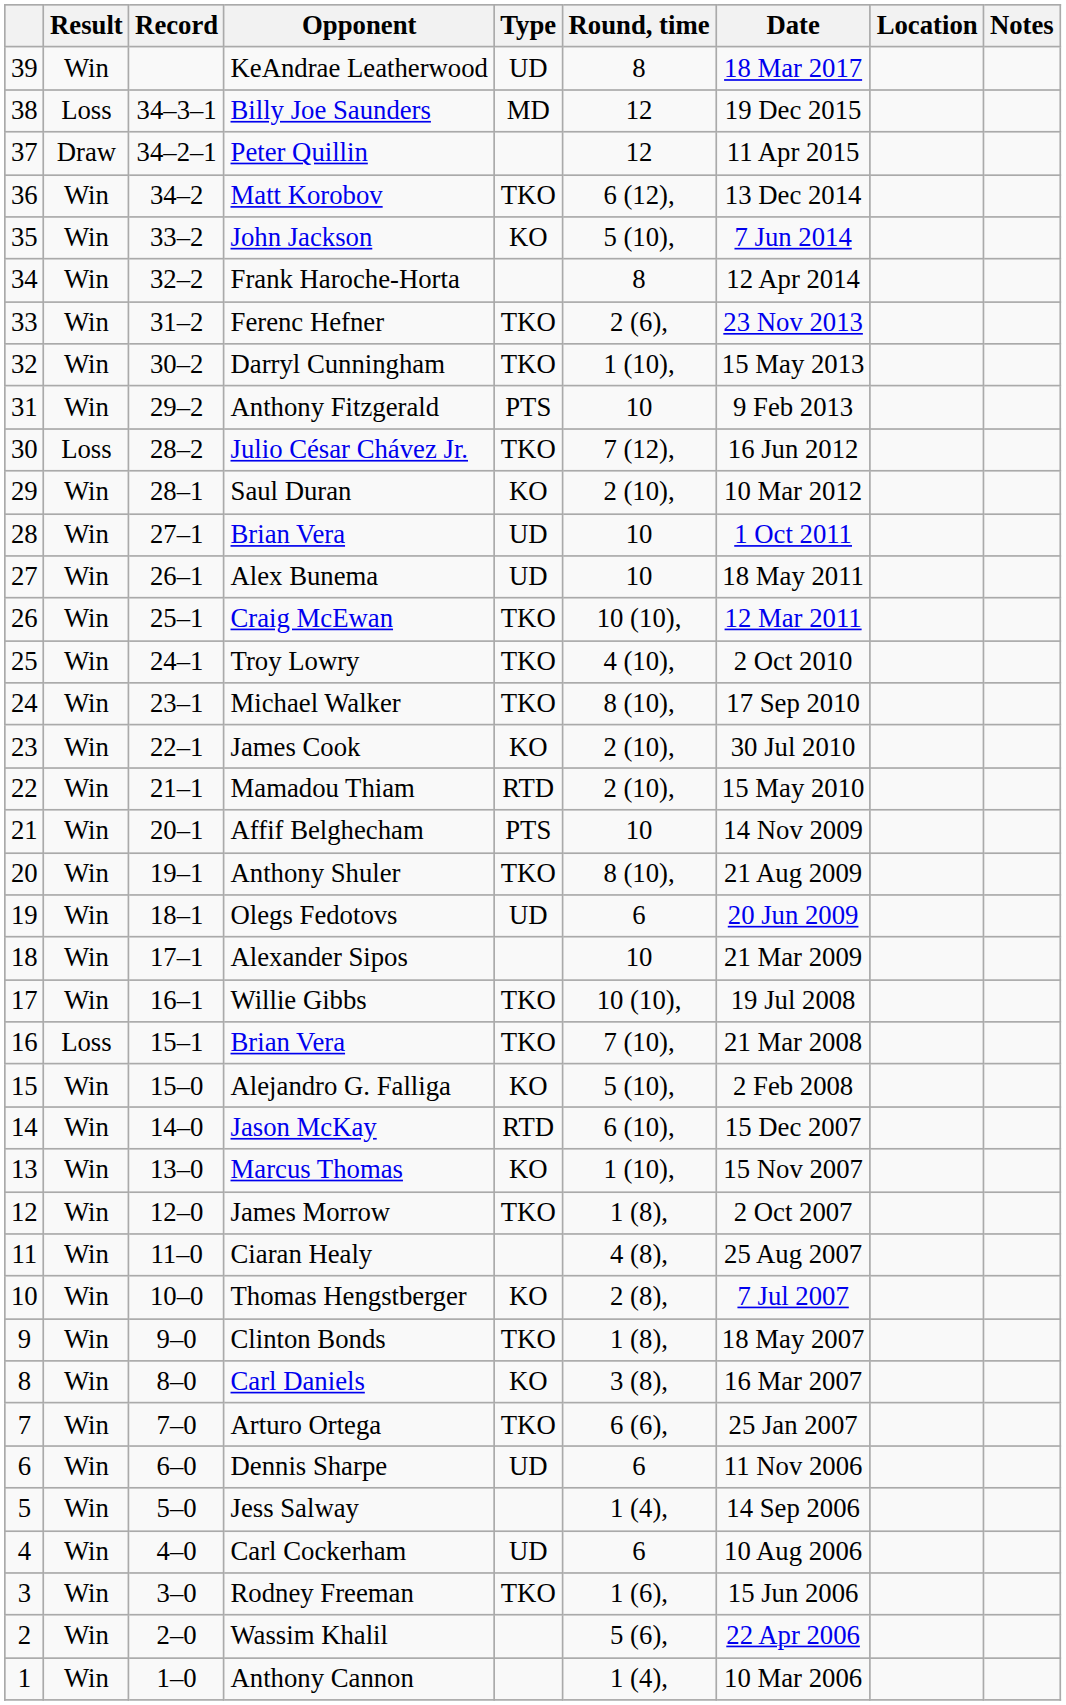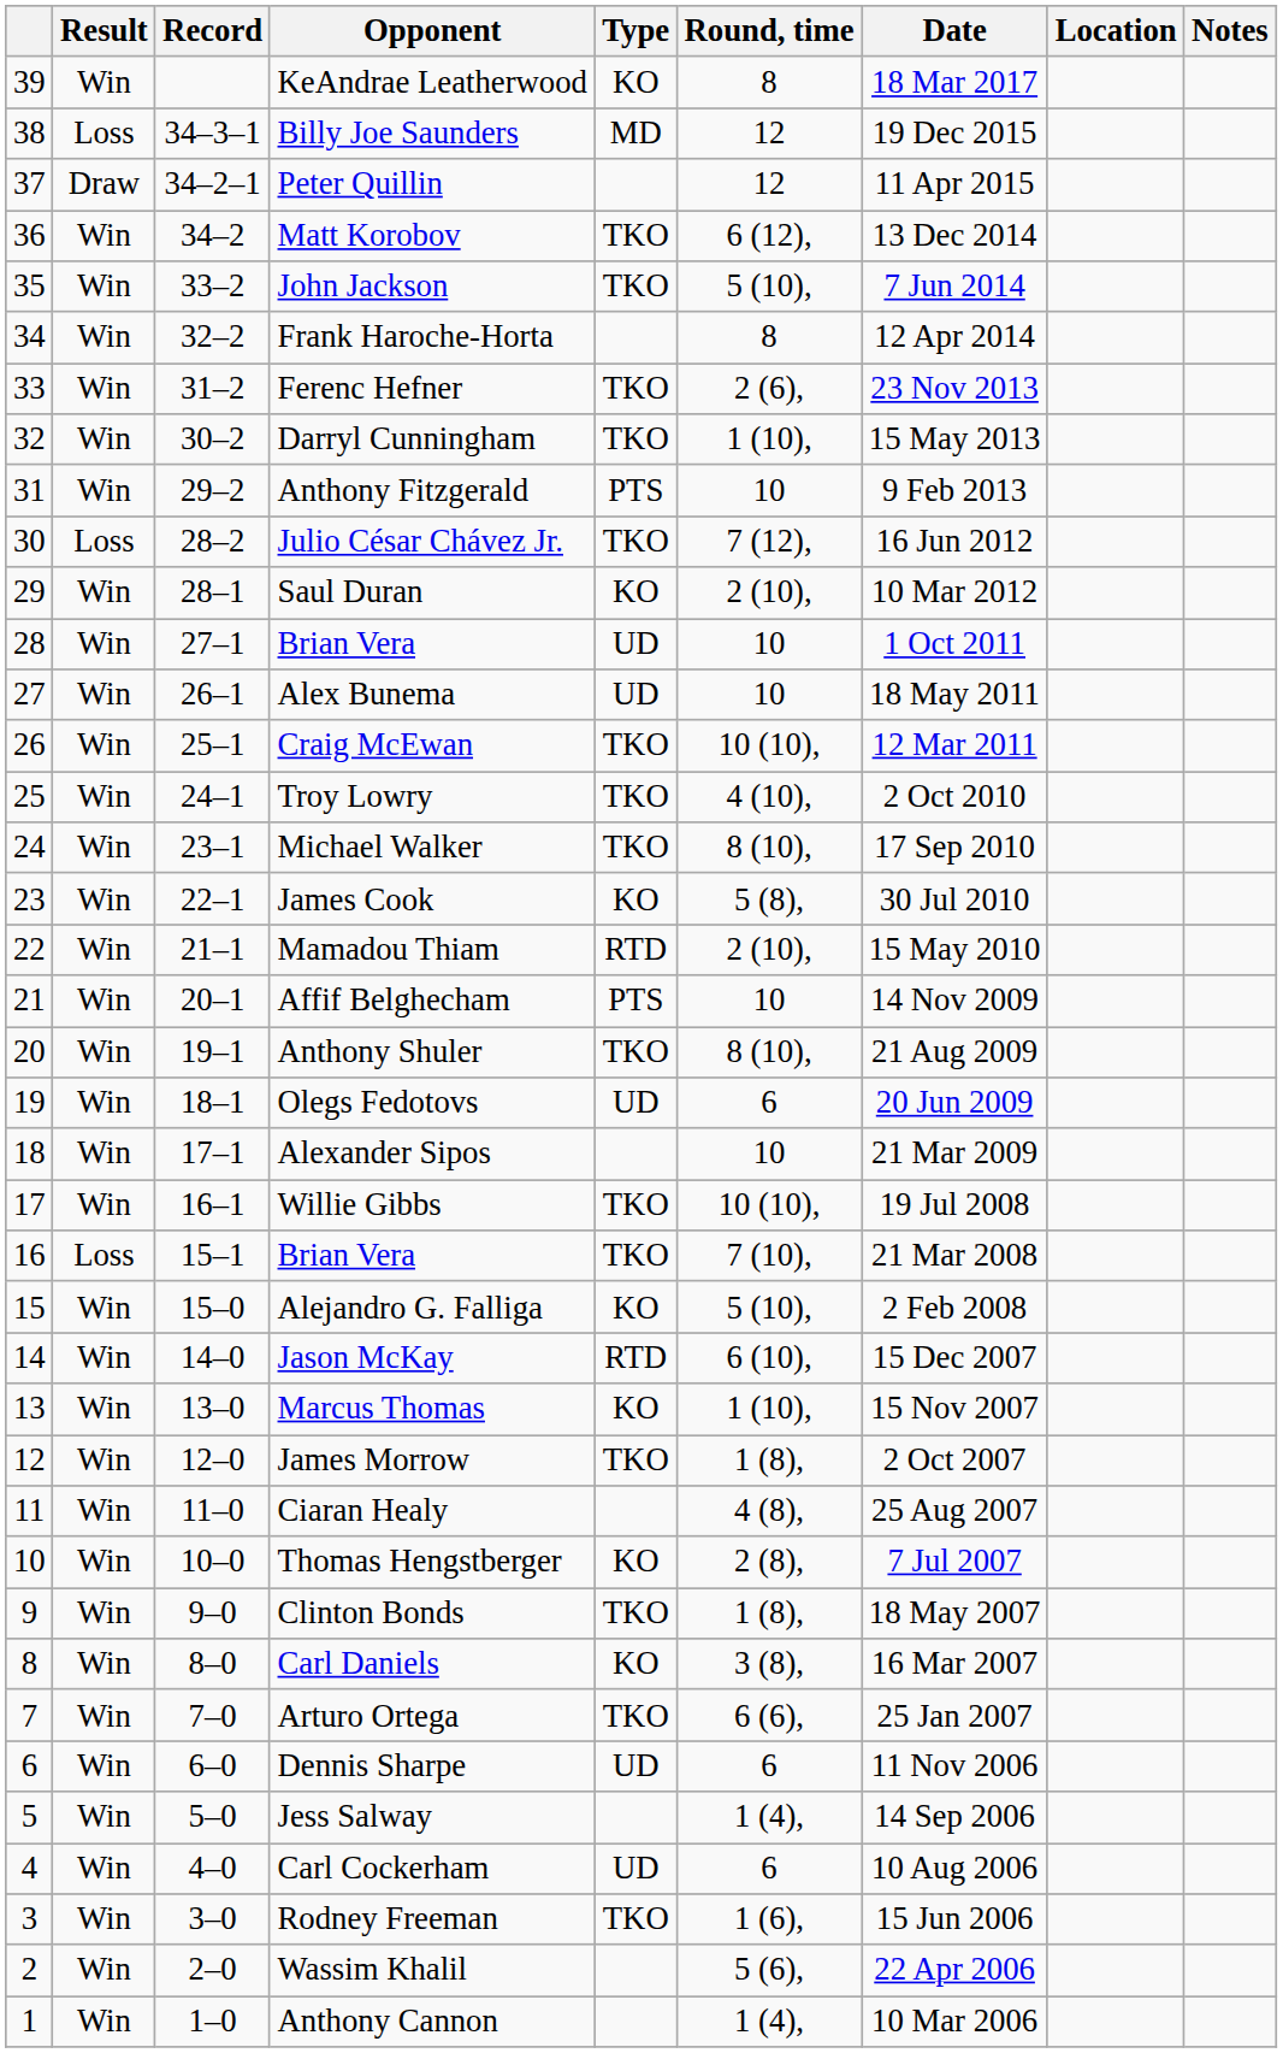 <table class="wikitable" style="text-align:center">
 <tr>
 <th></th>
 <th>Result</th>
 <th>Record</th>
 <th>Opponent</th>
 <th>Type</th>
 <th>Round, time</th>
 <th>Date</th>
 <th>Location</th>
 <th>Notes</th>
 </tr>
 <tr>
 <td>39</td>
 <td>Win</td>
 <td></td>
 <td style="text-align:left;">KeAndrae Leatherwood</td>
-<td>UD</td>
+<td>KO</td>
 <td>8</td>
 <td><a href='#'>18 Mar 2017</a></td>
 <td style="text-align:left;"></td>
 <td></td>
 </tr>
 <tr>
 <td>38</td>
 <td>Loss</td>
 <td>34–3–1</td>
 <td style="text-align:left;"><a href='#'>Billy Joe Saunders</a></td>
 <td>MD</td>
 <td>12</td>
 <td>19 Dec 2015</td>
 <td style="text-align:left;"></td>
 <td style="text-align:left;"></td>
 </tr>
 <tr>
 <td>37</td>
 <td>Draw</td>
 <td>34–2–1</td>
 <td style="text-align:left;"><a href='#'>Peter Quillin</a></td>
 <td></td>
 <td>12</td>
 <td>11 Apr 2015</td>
 <td style="text-align:left;"></td>
 <td></td>
 </tr>
 <tr>
 <td>36</td>
 <td>Win</td>
 <td>34–2</td>
 <td style="text-align:left;"><a href='#'>Matt Korobov</a></td>
 <td>TKO</td>
 <td>6 (12), </td>
 <td>13 Dec 2014</td>
 <td style="text-align:left;"></td>
 <td style="text-align:left;"></td>
 </tr>
 <tr>
 <td>35</td>
 <td>Win</td>
 <td>33–2</td>
 <td style="text-align:left;"><a href='#'>John Jackson</a></td>
-<td>KO</td>
+<td>TKO</td>
 <td>5 (10), </td>
 <td><a href='#'>7 Jun 2014</a></td>
 <td style="text-align:left;"></td>
 <td style="text-align:left;"></td>
 </tr>
 <tr>
 <td>34</td>
 <td>Win</td>
 <td>32–2</td>
 <td style="text-align:left;">Frank Haroche-Horta</td>
 <td></td>
 <td>8</td>
 <td>12 Apr 2014</td>
 <td style="text-align:left;"></td>
 <td></td>
 </tr>
 <tr>
 <td>33</td>
 <td>Win</td>
 <td>31–2</td>
 <td style="text-align:left;">Ferenc Hefner</td>
 <td>TKO</td>
 <td>2 (6), </td>
 <td><a href='#'>23 Nov 2013</a></td>
 <td style="text-align:left;"></td>
 <td></td>
 </tr>
 <tr>
 <td>32</td>
 <td>Win</td>
 <td>30–2</td>
 <td style="text-align:left;">Darryl Cunningham</td>
 <td>TKO</td>
 <td>1 (10), </td>
 <td>15 May 2013</td>
 <td style="text-align:left;"></td>
 <td></td>
 </tr>
 <tr>
 <td>31</td>
 <td>Win</td>
 <td>29–2</td>
 <td style="text-align:left;">Anthony Fitzgerald</td>
 <td>PTS</td>
 <td>10</td>
 <td>9 Feb 2013</td>
 <td style="text-align:left;"></td>
 <td></td>
 </tr>
 <tr>
 <td>30</td>
 <td>Loss</td>
 <td>28–2</td>
 <td style="text-align:left;"><a href='#'>Julio César Chávez Jr.</a></td>
 <td>TKO</td>
 <td>7 (12), </td>
 <td>16 Jun 2012</td>
 <td style="text-align:left;"></td>
 <td style="text-align:left;"></td>
 </tr>
 <tr>
 <td>29</td>
 <td>Win</td>
 <td>28–1</td>
 <td style="text-align:left;">Saul Duran</td>
 <td>KO</td>
 <td>2 (10), </td>
 <td>10 Mar 2012</td>
 <td style="text-align:left;"></td>
 <td></td>
 </tr>
 <tr>
 <td>28</td>
 <td>Win</td>
 <td>27–1</td>
 <td style="text-align:left;"><a href='#'>Brian Vera</a></td>
 <td>UD</td>
 <td>10</td>
 <td><a href='#'>1 Oct 2011</a></td>
 <td style="text-align:left;"></td>
 <td></td>
 </tr>
 <tr>
 <td>27</td>
 <td>Win</td>
 <td>26–1</td>
 <td style="text-align:left;">Alex Bunema</td>
 <td>UD</td>
 <td>10</td>
 <td>18 May 2011</td>
 <td style="text-align:left;"></td>
 <td style="text-align:left;"></td>
 </tr>
 <tr>
 <td>26</td>
 <td>Win</td>
 <td>25–1</td>
 <td style="text-align:left;"><a href='#'>Craig McEwan</a></td>
 <td>TKO</td>
 <td>10 (10), </td>
 <td><a href='#'>12 Mar 2011</a></td>
 <td style="text-align:left;"></td>
 <td></td>
 </tr>
 <tr>
 <td>25</td>
 <td>Win</td>
 <td>24–1</td>
 <td style="text-align:left;">Troy Lowry</td>
 <td>TKO</td>
 <td>4 (10), </td>
 <td>2 Oct 2010</td>
 <td style="text-align:left;"></td>
 <td></td>
 </tr>
 <tr>
 <td>24</td>
 <td>Win</td>
 <td>23–1</td>
 <td style="text-align:left;">Michael Walker</td>
 <td>TKO</td>
 <td>8 (10), </td>
 <td>17 Sep 2010</td>
 <td style="text-align:left;"></td>
 <td></td>
 </tr>
 <tr>
 <td>23</td>
 <td>Win</td>
 <td>22–1</td>
 <td style="text-align:left;">James Cook</td>
 <td>KO</td>
-<td>2 (10), </td>
+<td>5 (8), </td>
 <td>30 Jul 2010</td>
 <td style="text-align:left;"></td>
 <td></td>
 </tr>
 <tr>
 <td>22</td>
 <td>Win</td>
 <td>21–1</td>
 <td style="text-align:left;">Mamadou Thiam</td>
 <td>RTD</td>
 <td>2 (10), </td>
 <td>15 May 2010</td>
 <td style="text-align:left;"></td>
 <td></td>
 </tr>
 <tr>
 <td>21</td>
 <td>Win</td>
 <td>20–1</td>
 <td style="text-align:left;">Affif Belghecham</td>
 <td>PTS</td>
 <td>10</td>
 <td>14 Nov 2009</td>
 <td style="text-align:left;"></td>
 <td></td>
 </tr>
 <tr>
 <td>20</td>
 <td>Win</td>
 <td>19–1</td>
 <td style="text-align:left;">Anthony Shuler</td>
 <td>TKO</td>
 <td>8 (10), </td>
 <td>21 Aug 2009</td>
 <td style="text-align:left;"></td>
 <td></td>
 </tr>
 <tr>
 <td>19</td>
 <td>Win</td>
 <td>18–1</td>
 <td style="text-align:left;">Olegs Fedotovs</td>
 <td>UD</td>
 <td>6</td>
 <td><a href='#'>20 Jun 2009</a></td>
 <td style="text-align:left;"></td>
 <td></td>
 </tr>
 <tr>
 <td>18</td>
 <td>Win</td>
 <td>17–1</td>
 <td style="text-align:left;">Alexander Sipos</td>
 <td></td>
 <td>10</td>
 <td>21 Mar 2009</td>
 <td style="text-align:left;"></td>
 <td></td>
 </tr>
 <tr>
 <td>17</td>
 <td>Win</td>
 <td>16–1</td>
 <td style="text-align:left;">Willie Gibbs</td>
 <td>TKO</td>
 <td>10 (10), </td>
 <td>19 Jul 2008</td>
 <td style="text-align:left;"></td>
 <td></td>
 </tr>
 <tr>
 <td>16</td>
 <td>Loss</td>
 <td>15–1</td>
 <td style="text-align:left;"><a href='#'>Brian Vera</a></td>
 <td>TKO</td>
 <td>7 (10), </td>
 <td>21 Mar 2008</td>
 <td style="text-align:left;"></td>
 <td></td>
 </tr>
 <tr>
 <td>15</td>
 <td>Win</td>
 <td>15–0</td>
 <td style="text-align:left;">Alejandro G. Falliga</td>
 <td>KO</td>
 <td>5 (10), </td>
 <td>2 Feb 2008</td>
 <td style="text-align:left;"></td>
 <td></td>
 </tr>
 <tr>
 <td>14</td>
 <td>Win</td>
 <td>14–0</td>
 <td style="text-align:left;"><a href='#'>Jason McKay</a></td>
 <td>RTD</td>
 <td>6 (10), </td>
 <td>15 Dec 2007</td>
 <td style="text-align:left;"></td>
 <td style="text-align:left;"></td>
 </tr>
 <tr>
 <td>13</td>
 <td>Win</td>
 <td>13–0</td>
 <td style="text-align:left;"><a href='#'>Marcus Thomas</a></td>
 <td>KO</td>
 <td>1 (10), </td>
 <td>15 Nov 2007</td>
 <td style="text-align:left;"></td>
 <td></td>
 </tr>
 <tr>
 <td>12</td>
 <td>Win</td>
 <td>12–0</td>
 <td style="text-align:left;">James Morrow</td>
 <td>TKO</td>
 <td>1 (8), </td>
 <td>2 Oct 2007</td>
 <td style="text-align:left;"></td>
 <td></td>
 </tr>
 <tr>
 <td>11</td>
 <td>Win</td>
 <td>11–0</td>
 <td style="text-align:left;">Ciaran Healy</td>
 <td></td>
 <td>4 (8), </td>
 <td>25 Aug 2007</td>
 <td style="text-align:left;"></td>
 <td></td>
 </tr>
 <tr>
 <td>10</td>
 <td>Win</td>
 <td>10–0</td>
 <td style="text-align:left;">Thomas Hengstberger</td>
 <td>KO</td>
 <td>2 (8), </td>
 <td><a href='#'>7 Jul 2007</a></td>
 <td style="text-align:left;"></td>
 <td></td>
 </tr>
 <tr>
 <td>9</td>
 <td>Win</td>
 <td>9–0</td>
 <td style="text-align:left;">Clinton Bonds</td>
 <td>TKO</td>
 <td>1 (8), </td>
 <td>18 May 2007</td>
 <td style="text-align:left;"></td>
 <td></td>
 </tr>
 <tr>
 <td>8</td>
 <td>Win</td>
 <td>8–0</td>
 <td style="text-align:left;"><a href='#'>Carl Daniels</a></td>
 <td>KO</td>
 <td>3 (8), </td>
 <td>16 Mar 2007</td>
 <td style="text-align:left;"></td>
 <td></td>
 </tr>
 <tr>
 <td>7</td>
 <td>Win</td>
 <td>7–0</td>
 <td style="text-align:left;">Arturo Ortega</td>
 <td>TKO</td>
 <td>6 (6), </td>
 <td>25 Jan 2007</td>
 <td style="text-align:left;"></td>
 <td></td>
 </tr>
 <tr>
 <td>6</td>
 <td>Win</td>
 <td>6–0</td>
 <td style="text-align:left;">Dennis Sharpe</td>
 <td>UD</td>
 <td>6</td>
 <td>11 Nov 2006</td>
 <td style="text-align:left;"></td>
 <td></td>
 </tr>
 <tr>
 <td>5</td>
 <td>Win</td>
 <td>5–0</td>
 <td style="text-align:left;">Jess Salway</td>
 <td></td>
 <td>1 (4), </td>
 <td>14 Sep 2006</td>
 <td style="text-align:left;"></td>
 <td></td>
 </tr>
 <tr>
 <td>4</td>
 <td>Win</td>
 <td>4–0</td>
 <td style="text-align:left;">Carl Cockerham</td>
 <td>UD</td>
 <td>6</td>
 <td>10 Aug 2006</td>
 <td style="text-align:left;"></td>
 <td></td>
 </tr>
 <tr>
 <td>3</td>
 <td>Win</td>
 <td>3–0</td>
 <td style="text-align:left;">Rodney Freeman</td>
 <td>TKO</td>
 <td>1 (6), </td>
 <td>15 Jun 2006</td>
 <td style="text-align:left;"></td>
 <td></td>
 </tr>
 <tr>
 <td>2</td>
 <td>Win</td>
 <td>2–0</td>
 <td style="text-align:left;">Wassim Khalil</td>
 <td></td>
 <td>5 (6), </td>
 <td><a href='#'>22 Apr 2006</a></td>
 <td style="text-align:left;"></td>
 <td></td>
 </tr>
 <tr>
 <td>1</td>
 <td>Win</td>
 <td>1–0</td>
 <td style="text-align:left;">Anthony Cannon</td>
 <td></td>
 <td>1 (4), </td>
 <td>10 Mar 2006</td>
 <td style="text-align:left;"></td>
 <td></td>
 </tr>
 </table>
